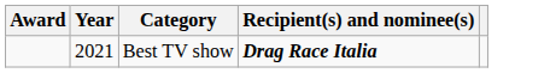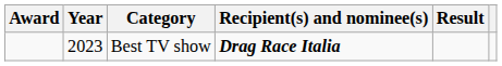 <table class="wikitable plainrowheaders">
 <tr>
 <th scope="col">Award</th>
 <th scope="col">Year</th>
 <th scope="col">Category</th>
 <th scope="col">Recipient(s) and nominee(s)</th>
+<th scope="col">Result</th>
 <th scope="col" class="unsortable"></th>
 </tr>
 <tr>
 <td></td>
-<td>2021</td>
+<td>2023</td>
 <td>Best TV show</td>
 <td><strong><em>Drag Race Italia</em></strong></td>
+<td></td>
 <td align="center"></td>
 </tr>
 </table>
